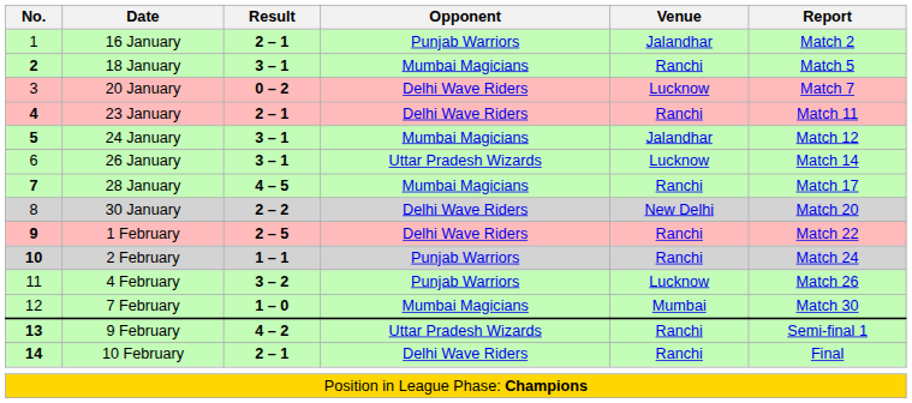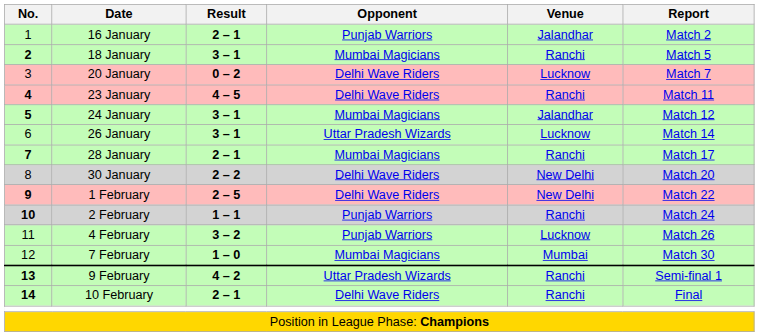 <table class=wikitable style="width:60%;text-align:center; border:none">
 <tr>
 <th>No.</th>
 <th>Date</th>
 <th>Result</th>
 <th>Opponent</th>
 <th>Venue</th>
 <th>Report</th>
 </tr>
 <tr style="background:#c3fdb8;">
 <td>1</td>
 <td>16 January</td>
 <td><strong>2 – 1</strong></td>
 <td><a href='#'>Punjab Warriors</a></td>
 <td><a href='#'>Jalandhar</a></td>
 <td><a href='#'>Match 2</a></td>
 </tr>
 <tr style="background:#c3fdb8;">
 <td><strong>2</strong></td>
 <td>18 January</td>
 <td><strong>3 – 1</strong></td>
 <td><a href='#'>Mumbai Magicians</a></td>
 <td><a href='#'>Ranchi</a></td>
 <td><a href='#'>Match 5</a></td>
 </tr>
 <tr style="background:#fbb;">
 <td>3</td>
 <td>20 January</td>
 <td><strong>0 – 2</strong></td>
 <td><a href='#'>Delhi Wave Riders</a></td>
 <td><a href='#'>Lucknow</a></td>
 <td><a href='#'>Match 7</a></td>
 </tr>
 <tr style="background:#fbb;">
 <td><strong>4</strong></td>
 <td>23 January</td>
-<td><strong>2 – 1</strong></td>
+<td><strong>4 – 5</strong></td>
 <td><a href='#'>Delhi Wave Riders</a></td>
 <td><a href='#'>Ranchi</a></td>
 <td><a href='#'>Match 11</a></td>
 </tr>
 <tr style="background:#c3fdb8;">
 <td><strong>5</strong></td>
 <td>24 January</td>
 <td><strong>3 – 1</strong></td>
 <td><a href='#'>Mumbai Magicians</a></td>
 <td><a href='#'>Jalandhar</a></td>
 <td><a href='#'>Match 12</a></td>
 </tr>
 <tr style="background:#c3fdb8;">
 <td>6</td>
 <td>26 January</td>
 <td><strong>3 – 1</strong></td>
 <td><a href='#'>Uttar Pradesh Wizards</a></td>
 <td><a href='#'>Lucknow</a></td>
 <td><a href='#'>Match 14</a></td>
 </tr>
 <tr style="background:#c3fdb8;">
 <td><strong>7</strong></td>
 <td>28 January</td>
-<td><strong>4 – 5</strong></td>
+<td><strong>2 – 1</strong></td>
 <td><a href='#'>Mumbai Magicians</a></td>
 <td><a href='#'>Ranchi</a></td>
 <td><a href='#'>Match 17</a></td>
 </tr>
 <tr style="background:#d3d3d3;">
 <td>8</td>
 <td>30 January</td>
 <td><strong>2 – 2</strong></td>
 <td><a href='#'>Delhi Wave Riders</a></td>
 <td><a href='#'>New Delhi</a></td>
 <td><a href='#'>Match 20</a></td>
 </tr>
 <tr style="background:#fbb;">
 <td><strong>9</strong></td>
 <td>1 February</td>
 <td><strong>2 – 5</strong></td>
 <td><a href='#'>Delhi Wave Riders</a></td>
-<td><a href='#'>Ranchi</a></td>
+<td><a href='#'>New Delhi</a></td>
 <td><a href='#'>Match 22</a></td>
 </tr>
 <tr style="background:#d3d3d3;">
 <td><strong>10</strong></td>
 <td>2 February</td>
 <td><strong>1 – 1</strong></td>
 <td><a href='#'>Punjab Warriors</a></td>
 <td><a href='#'>Ranchi</a></td>
 <td><a href='#'>Match 24</a></td>
 </tr>
 <tr style="background:#c3fdb8;">
 <td>11</td>
 <td>4 February</td>
 <td><strong>3 – 2</strong></td>
 <td><a href='#'>Punjab Warriors</a></td>
 <td><a href='#'>Lucknow</a></td>
 <td><a href='#'>Match 26</a></td>
 </tr>
 <tr style="background:#c3fdb8;">
 <td>12</td>
 <td>7 February</td>
 <td><strong>1 – 0</strong></td>
 <td><a href='#'>Mumbai Magicians</a></td>
 <td><a href='#'>Mumbai</a></td>
 <td><a href='#'>Match 30</a></td>
 </tr>
 <tr style="border-top:2px solid black; background:#c3fdb8;">
 <td><strong>13</strong></td>
 <td>9 February</td>
 <td><strong>4 – 2</strong></td>
 <td><a href='#'>Uttar Pradesh Wizards</a></td>
 <td><a href='#'>Ranchi</a></td>
 <td><a href='#'>Semi-final 1</a></td>
 </tr>
 <tr style="background:#c3fdb8;">
 <td><strong>14</strong></td>
 <td>10 February</td>
 <td><strong>2 – 1</strong></td>
 <td><a href='#'>Delhi Wave Riders</a></td>
 <td><a href='#'>Ranchi</a></td>
 <td><a href='#'>Final</a></td>
 </tr>
 <tr>
 <td colspan="6" style="background:#ffffff; border:none"></td>
 </tr>
 <tr style="background:gold;">
 <td colspan="6">Position in League Phase: <strong>Champions</strong></td>
 </tr>
 </table>
